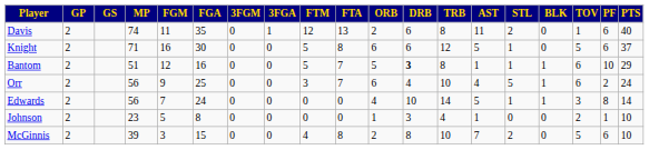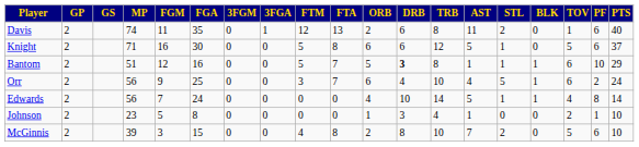 <table class="wikitable sortable" style="font-size: 90%">
 <tr>
 <th style="background:#000080; color:#FFD700" width="10%">Player</th>
 <th style="background:#000080; color:#FFD700" width="6%">GP</th>
 <th style="background:#000080; color:#FFD700" width="6%">GS</th>
 <th style="background:#000080; color:#FFD700" width="6%">MP</th>
 <th style="background:#000080; color:#FFD700" width="6%">FGM</th>
 <th style="background:#000080; color:#FFD700" width="6%">FGA</th>
 <th style="background:#000080; color:#FFD700" width="6%">3FGM</th>
 <th style="background:#000080; color:#FFD700" width="6%">3FGA</th>
 <th style="background:#000080; color:#FFD700" width="6%">FTM</th>
 <th style="background:#000080; color:#FFD700" width="6%">FTA</th>
 <th style="background:#000080; color:#FFD700" width="6%">ORB</th>
 <th style="background:#000080; color:#FFD700" width="6%">DRB</th>
 <th style="background:#000080; color:#FFD700" width="6%">TRB</th>
 <th style="background:#000080; color:#FFD700" width="6%">AST</th>
 <th style="background:#000080; color:#FFD700" width="6%">STL</th>
 <th style="background:#000080; color:#FFD700" width="6%">BLK</th>
 <th style="background:#000080; color:#FFD700" width="6%">TOV</th>
 <th style="background:#000080; color:#FFD700" width="6%">PF</th>
 <th style="background:#000080; color:#FFD700" width="6%">PTS</th>
 </tr>
 <tr>
 <td><a href='#'>Davis</a></td>
 <td>2</td>
 <td></td>
 <td>74</td>
 <td>11</td>
 <td>35</td>
 <td>0</td>
 <td>1</td>
 <td>12</td>
 <td>13</td>
 <td>2</td>
 <td>6</td>
 <td>8</td>
 <td>11</td>
 <td>2</td>
 <td>0</td>
 <td>1</td>
 <td>6</td>
 <td>40</td>
 </tr>
 <tr>
 <td><a href='#'>Knight</a></td>
 <td>2</td>
 <td></td>
 <td>71</td>
 <td>16</td>
 <td>30</td>
 <td>0</td>
 <td>0</td>
 <td>5</td>
 <td>8</td>
 <td>6</td>
 <td>6</td>
 <td>12</td>
 <td>5</td>
 <td>1</td>
 <td>0</td>
 <td>5</td>
 <td>6</td>
 <td>37</td>
 </tr>
 <tr>
 <td><a href='#'>Bantom</a></td>
 <td>2</td>
 <td></td>
 <td>51</td>
 <td>12</td>
 <td>16</td>
 <td>0</td>
 <td>0</td>
 <td>5</td>
 <td>7</td>
 <td>5</td>
 <td><strong>3</strong></td>
 <td>8</td>
 <td>1</td>
 <td>1</td>
 <td>1</td>
 <td>6</td>
 <td>10</td>
 <td>29</td>
 </tr>
 <tr>
 <td><a href='#'>Orr</a></td>
 <td>2</td>
 <td></td>
 <td>56</td>
 <td>9</td>
 <td>25</td>
 <td>0</td>
 <td>0</td>
 <td>3</td>
 <td>7</td>
 <td>6</td>
 <td>4</td>
 <td>10</td>
 <td>4</td>
 <td>5</td>
 <td>1</td>
 <td>6</td>
 <td>2</td>
 <td>24</td>
 </tr>
 <tr>
 <td><a href='#'>Edwards</a></td>
 <td>2</td>
 <td></td>
 <td>56</td>
 <td>7</td>
 <td>24</td>
 <td>0</td>
 <td>0</td>
 <td>0</td>
 <td>0</td>
 <td>4</td>
 <td>10</td>
 <td>14</td>
 <td>5</td>
 <td>1</td>
 <td>1</td>
-<td>3</td>
+<td>4</td>
 <td>8</td>
 <td>14</td>
 </tr>
 <tr>
 <td><a href='#'>Johnson</a></td>
 <td>2</td>
 <td></td>
 <td>23</td>
 <td>5</td>
 <td>8</td>
 <td>0</td>
 <td>0</td>
 <td>0</td>
 <td>0</td>
 <td>1</td>
 <td>3</td>
 <td>4</td>
 <td>1</td>
 <td>0</td>
 <td>0</td>
 <td>2</td>
 <td>1</td>
 <td>10</td>
 </tr>
 <tr>
 <td><a href='#'>McGinnis</a></td>
 <td>2</td>
 <td></td>
 <td>39</td>
 <td>3</td>
 <td>15</td>
 <td>0</td>
 <td>0</td>
 <td>4</td>
 <td>8</td>
 <td>2</td>
 <td>8</td>
 <td>10</td>
 <td>7</td>
 <td>2</td>
 <td>0</td>
 <td>5</td>
 <td>6</td>
 <td>10</td>
 </tr>
 </table>
